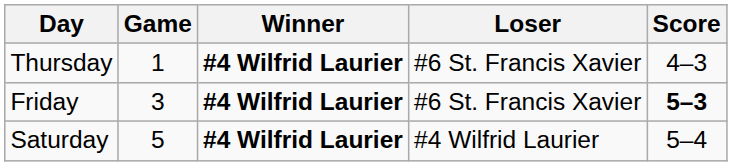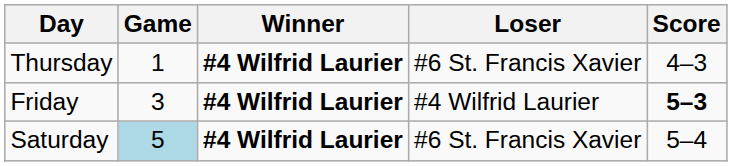 <table class="wikitable">
 <tr>
 <th>Day</th>
 <th>Game</th>
 <th>Winner</th>
 <th>Loser</th>
 <th>Score</th>
 </tr>
 <tr>
 <td>Thursday</td>
 <td style="text-align:center">1</td>
 <td><strong>#4 Wilfrid Laurier</strong></td>
 <td>#6 St. Francis Xavier</td>
 <td style="text-align:center">4–3</td>
 </tr>
 <tr>
 <td>Friday</td>
 <td style="text-align:center">3</td>
 <td><strong>#4 Wilfrid Laurier</strong></td>
-<td>#6 St. Francis Xavier</td>
+<td>#4 Wilfrid Laurier</td>
 <td style="text-align:center"><strong>5–3</strong></td>
 </tr>
 <tr>
 <td>Saturday</td>
-<td style="text-align:center">5</td>
+<td style="background: lightblue; text-align:center">5</td>
 <td><strong>#4 Wilfrid Laurier</strong></td>
-<td>#4 Wilfrid Laurier</td>
+<td>#6 St. Francis Xavier</td>
 <td style="text-align:center">5–4</td>
 </tr>
 </table>
